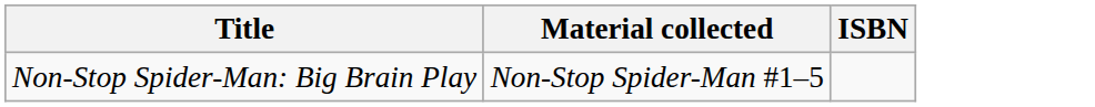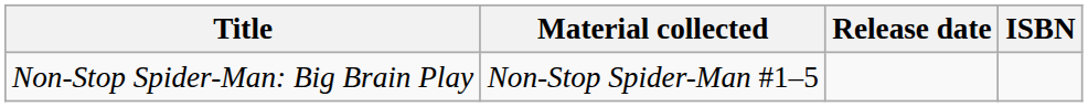 <table class="wikitable sortable">
 <tr>
 <th>Title</th>
 <th>Material collected</th>
+<th>Release date</th>
 <th>ISBN</th>
 </tr>
 <tr>
 <td><em>Non-Stop Spider-Man: Big Brain Play</em></td>
 <td><em>Non-Stop Spider-Man</em> #1–5</td>
 <td></td>
+<td></td>
 </tr>
 </table>
